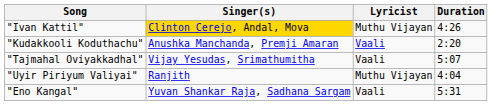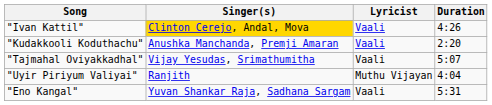 <table class="wikitable" style="font-size:95%;">
 <tr>
 <th>Song</th>
 <th>Singer(s)</th>
 <th>Lyricist</th>
 <th>Duration</th>
 </tr>
 <tr>
 <td>"Ivan Kattil"</td>
 <td style="background: gold;"><a href='#'>Clinton Cerejo</a>, Andal, Mova</td>
-<td>Muthu Vijayan</td>
+<td><a href='#'>Vaali</a></td>
 <td>4:26</td>
 </tr>
 <tr>
 <td>"Kudakkooli Koduthachu"</td>
 <td><a href='#'>Anushka Manchanda</a>, <a href='#'>Premji Amaran</a></td>
 <td><a href='#'>Vaali</a></td>
 <td>2:20</td>
 </tr>
 <tr>
 <td>"Tajmahal Oviyakkadhal"</td>
 <td><a href='#'>Vijay Yesudas</a>, <a href='#'>Srimathumitha</a></td>
 <td>Vaali</td>
 <td>5:07</td>
 </tr>
 <tr>
 <td>"Uyir Piriyum Valiyai"</td>
 <td><a href='#'>Ranjith</a></td>
 <td>Muthu Vijayan</td>
 <td>4:04</td>
 </tr>
 <tr>
 <td>"Eno Kangal"</td>
 <td><a href='#'>Yuvan Shankar Raja</a>, <a href='#'>Sadhana Sargam</a></td>
 <td>Vaali</td>
 <td>5:31</td>
 </tr>
 </table>
